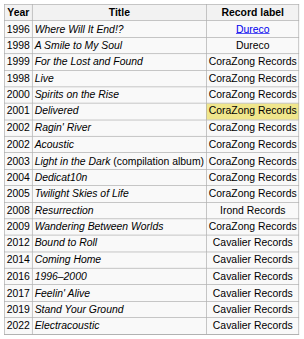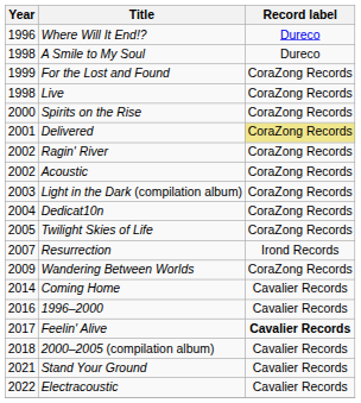 <table class="wikitable sortable">
 <tr>
 <th>Year</th>
 <th>Title</th>
 <th>Record label</th>
 </tr>
 <tr>
 <td>1996</td>
 <td><em>Where Will It End!?</em></td>
 <td style="text-align:center;"><a href='#'>Dureco</a></td>
 </tr>
 <tr>
 <td>1998</td>
 <td><em>A Smile to My Soul</em></td>
 <td style="text-align:center;">Dureco</td>
 </tr>
 <tr>
 <td>1999</td>
 <td><em>For the Lost and Found</em></td>
 <td style="text-align:center;">CoraZong Records</td>
 </tr>
 <tr>
 <td>1998</td>
 <td><em>Live</em></td>
 <td style="text-align:center;">CoraZong Records</td>
 </tr>
 <tr>
 <td>2000</td>
 <td><em>Spirits on the Rise</em></td>
 <td style="text-align:center;">CoraZong Records</td>
 </tr>
 <tr>
 <td>2001</td>
 <td><em>Delivered</em></td>
 <td style="background: khaki; text-align:center;">CoraZong Records</td>
 </tr>
 <tr>
 <td>2002</td>
 <td><em>Ragin' River</em></td>
 <td style="text-align:center;">CoraZong Records</td>
 </tr>
 <tr>
 <td>2002</td>
 <td><em>Acoustic</em></td>
 <td style="text-align:center;">CoraZong Records</td>
 </tr>
 <tr>
 <td>2003</td>
 <td><em>Light in the Dark</em> (compilation album)</td>
 <td style="text-align:center;">CoraZong Records</td>
 </tr>
 <tr>
 <td>2004</td>
 <td><em>Dedicat10n</em></td>
 <td style="text-align:center;">CoraZong Records</td>
 </tr>
 <tr>
 <td>2005</td>
 <td><em>Twilight Skies of Life</em></td>
 <td style="text-align:center;">CoraZong Records</td>
 </tr>
 <tr>
-<td>2008</td>
+<td>2007</td>
 <td><em>Resurrection</em></td>
 <td style="text-align:center;">Irond Records</td>
 </tr>
 <tr>
 <td>2009</td>
 <td><em>Wandering Between Worlds</em></td>
 <td style="text-align:center;">CoraZong Records</td>
-</tr>
-<tr>
-<td>2012</td>
-<td><em>Bound to Roll</em></td>
-<td style="text-align:center;">Cavalier Records</td>
 </tr>
 <tr>
 <td>2014</td>
 <td><em>Coming Home</em></td>
 <td style="text-align:center;">Cavalier Records</td>
 </tr>
 <tr>
 <td>2016</td>
 <td><em>1996–2000</em></td>
 <td style="text-align:center;">Cavalier Records</td>
 </tr>
 <tr>
 <td>2017</td>
 <td><em>Feelin' Alive</em></td>
+<td style="text-align:center;"><strong>Cavalier Records</strong></td>
+</tr>
+<tr>
+<td>2018</td>
+<td><em>2000–2005</em> (compilation album)</td>
 <td style="text-align:center;">Cavalier Records</td>
 </tr>
 <tr>
-<td>2019</td>
+<td>2021</td>
 <td><em>Stand Your Ground</em></td>
 <td style="text-align:center;">Cavalier Records</td>
 </tr>
 <tr>
 <td>2022</td>
 <td><em>Electracoustic</em></td>
 <td style="text-align:center;">Cavalier Records</td>
 </tr>
 <tr>
 </tr>
 </table>
